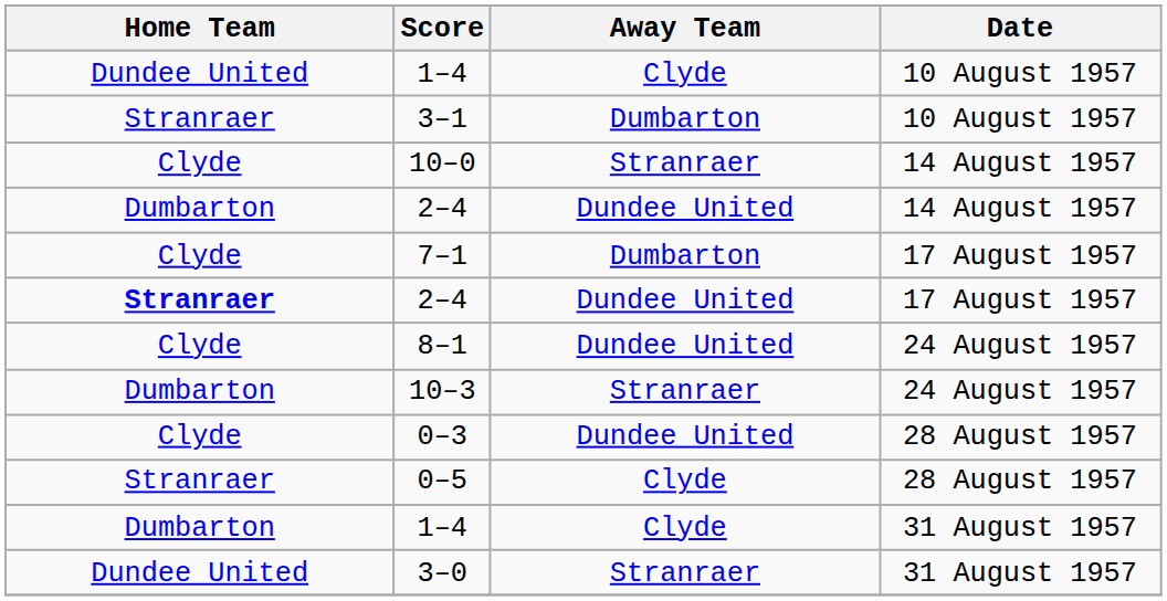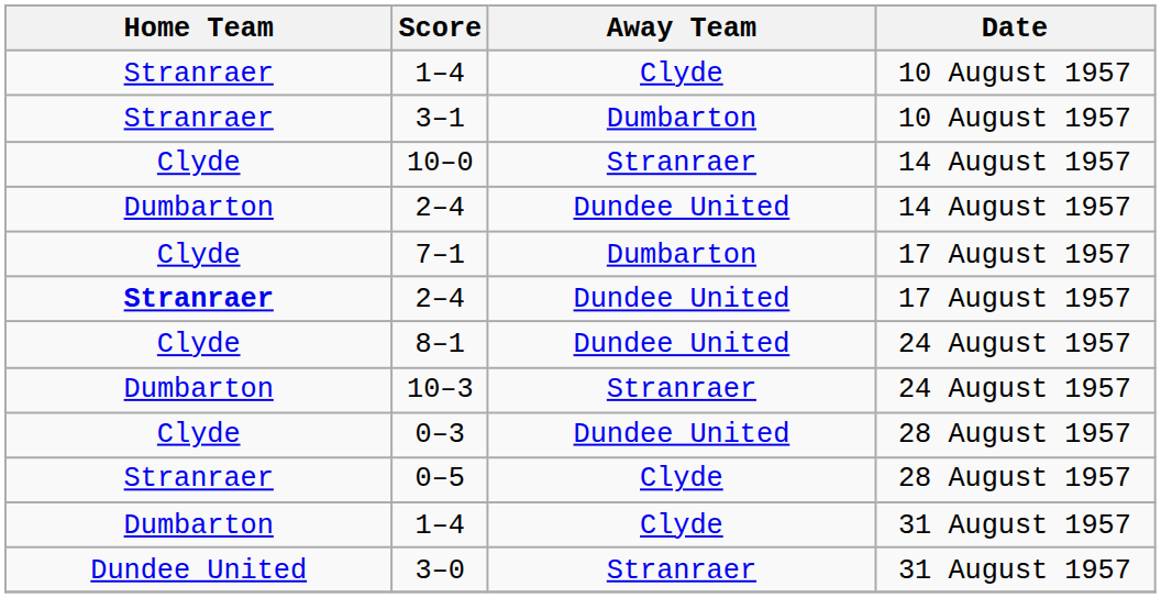 <table class="wikitable" style="text-align:center;">
 <tr>
 <th width=175>Home Team</th>
 <th width=20>Score</th>
 <th width=175>Away Team</th>
 <th width= 125>Date</th>
 </tr>
 <tr>
-<td><a href='#'>Dundee United</a></td>
+<td><a href='#'>Stranraer</a></td>
 <td>1–4</td>
 <td><a href='#'>Clyde</a></td>
 <td>10 August 1957</td>
 </tr>
 <tr>
 <td><a href='#'>Stranraer</a></td>
 <td>3–1</td>
 <td><a href='#'>Dumbarton</a></td>
 <td>10 August 1957</td>
 </tr>
 <tr>
 <td><a href='#'>Clyde</a></td>
 <td>10–0</td>
 <td><a href='#'>Stranraer</a></td>
 <td>14 August 1957</td>
 </tr>
 <tr>
 <td><a href='#'>Dumbarton</a></td>
 <td>2–4</td>
 <td><a href='#'>Dundee United</a></td>
 <td>14 August 1957</td>
 </tr>
 <tr>
 <td><a href='#'>Clyde</a></td>
 <td>7–1</td>
 <td><a href='#'>Dumbarton</a></td>
 <td>17 August 1957</td>
 </tr>
 <tr>
 <td><strong><a href='#'>Stranraer</a></strong></td>
 <td>2–4</td>
 <td><a href='#'>Dundee United</a></td>
 <td>17 August 1957</td>
 </tr>
 <tr>
 <td><a href='#'>Clyde</a></td>
 <td>8–1</td>
 <td><a href='#'>Dundee United</a></td>
 <td>24 August 1957</td>
 </tr>
 <tr>
 <td><a href='#'>Dumbarton</a></td>
 <td>10–3</td>
 <td><a href='#'>Stranraer</a></td>
 <td>24 August 1957</td>
 </tr>
 <tr>
 <td><a href='#'>Clyde</a></td>
 <td>0–3</td>
 <td><a href='#'>Dundee United</a></td>
 <td>28 August 1957</td>
 </tr>
 <tr>
 <td><a href='#'>Stranraer</a></td>
 <td>0–5</td>
 <td><a href='#'>Clyde</a></td>
 <td>28 August 1957</td>
 </tr>
 <tr>
 <td><a href='#'>Dumbarton</a></td>
 <td>1–4</td>
 <td><a href='#'>Clyde</a></td>
 <td>31 August 1957</td>
 </tr>
 <tr>
 <td><a href='#'>Dundee United</a></td>
 <td>3–0</td>
 <td><a href='#'>Stranraer</a></td>
 <td>31 August 1957</td>
 </tr>
 <tr>
 </tr>
 </table>
